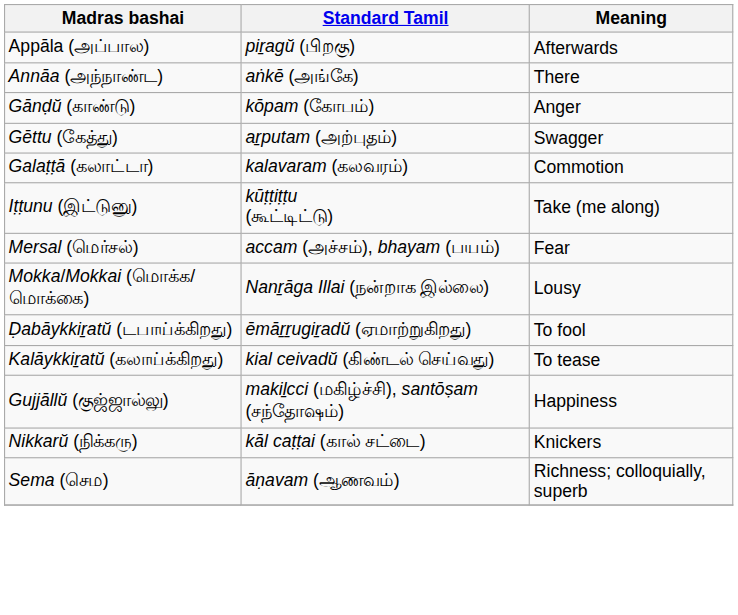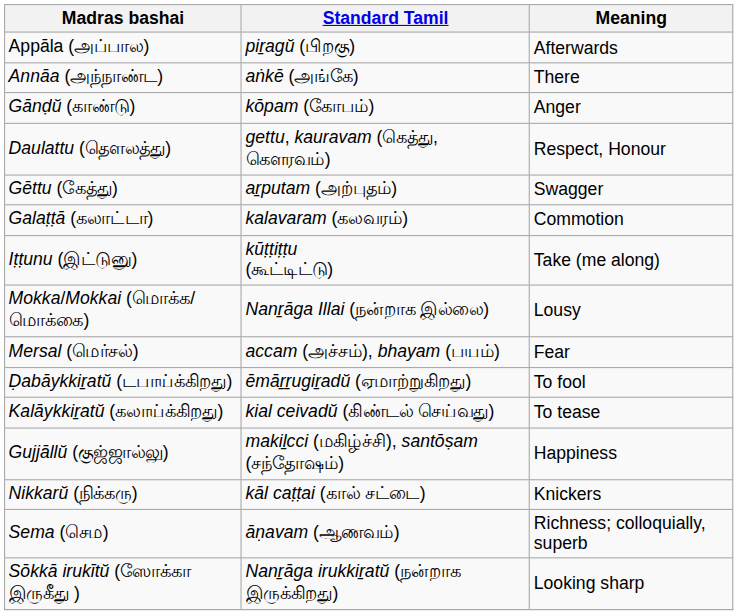 <table class="wikitable" width="75%" width="75%">
 <tr>
 <th>Madras bashai</th>
 <th><a href='#'>Standard Tamil</a></th>
 <th>Meaning</th>
 </tr>
 <tr --->
 <td>Appāla (அப்பால)</td>
 <td><em>piṟagŭ</em> (பிறகு)</td>
 <td>Afterwards</td>
 </tr>
 <tr>
 <td><em>Annāa</em> (அந்நாண்ட)</td>
 <td><em>aṅkē</em> (அங்கே)</td>
 <td>There</td>
 </tr>
 <tr>
 <td><em>Gānḍŭ</em> (காண்டு)</td>
 <td><em>kōpam</em> (கோபம்)</td>
 <td>Anger</td>
 </tr>
 <tr>
+<td><em>Daulattu</em> (தௌலத்து)</td>
+<td><em>gettu</em>, <em>kauravam</em> (கெத்து, கௌரவம்)</td>
+<td>Respect, Honour</td>
+</tr>
+<tr>
 <td><em>Gēttu</em> (கேத்து)</td>
 <td><em>aṟputam</em> (அற்புதம்)</td>
 <td>Swagger</td>
 </tr>
 <tr>
 <td><em>Galaṭṭā</em> (கலாட்டா)</td>
 <td><em>kalavaram</em> (கலவரம்)</td>
 <td>Commotion</td>
 </tr>
 <tr>
 <td><em>Iṭṭunu</em> (இட்டுனு)</td>
 <td><em> kūṭṭiṭṭu</em><br>(கூட்டிட்டு)</td>
 <td>Take (me along)</td>
 </tr>
 <tr>
+<td><em>Mokka</em>/<em>Mokkai</em> (மொக்க/மொக்கை)</td>
+<td><em>Nanṟāga Illai</em> (நன்றாக இல்லை)</td>
+<td>Lousy</td>
+</tr>
+<tr>
 <td><em>Mersal</em> (மெர்சல்)</td>
 <td><em>accam</em> (அச்சம்), <em>bhayam</em> (பயம்)</td>
 <td>Fear</td>
-</tr>
-<tr>
-<td><em>Mokka</em>/<em>Mokkai</em> (மொக்க/மொக்கை)</td>
-<td><em>Nanṟāga Illai</em> (நன்றாக இல்லை)</td>
-<td>Lousy</td>
 </tr>
 <tr>
 <td><em>Ḍabāykkiṟatŭ</em> (டபாய்க்கிறது)</td>
 <td><em>ēmāṟṟugiṟadŭ</em> (ஏமாற்றுகிறது)</td>
 <td>To fool</td>
 </tr>
 <tr>
 <td><em>Kalāykkiṟatŭ</em> (கலாய்க்கிறது)</td>
 <td><em>kial ceivadŭ</em> (கிண்டல் செய்வது)</td>
 <td>To tease</td>
 </tr>
 <tr>
 <td><em>Gujjāllŭ</em> (குஜ்ஜால்லு)</td>
 <td><em>makiḻcci</em> (மகிழ்ச்சி), <em>santōṣam</em> (சந்தோஷம்)</td>
 <td>Happiness</td>
 </tr>
 <tr>
 <td><em>Nikkarŭ</em> (நிக்கரு)</td>
 <td><em>kāl caṭṭai</em> (கால் சட்டை)</td>
 <td>Knickers</td>
 </tr>
 <tr>
 <td><em>Sema</em> (செம)</td>
 <td><em>āṇavam</em> (ஆணவம்)</td>
 <td>Richness; colloquially, superb</td>
 </tr>
 <tr>
+<td><em>Sōkkā irukītŭ</em> (ஸோக்கா இருகீது )</td>
+<td><em>Nanṟāga</em> <em>irukkiṟatŭ</em> (நன்றாக இருக்கிறது)</td>
+<td>Looking sharp</td>
+</tr>
+<tr>
 </tr>
 </table>
